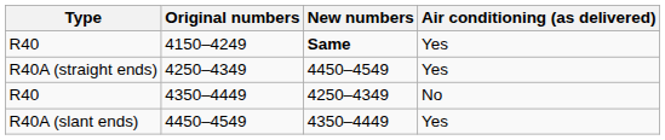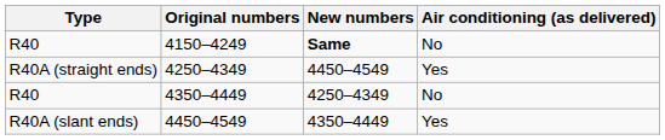 <table class="wikitable">
 <tr>
 <th>Type</th>
 <th>Original numbers</th>
 <th>New numbers</th>
 <th>Air conditioning (as delivered)</th>
 </tr>
 <tr>
 <td>R40</td>
 <td>4150–4249</td>
 <td><strong>Same</strong></td>
-<td>Yes</td>
+<td>No</td>
 </tr>
 <tr>
 <td>R40A (straight ends)</td>
 <td>4250–4349</td>
 <td>4450–4549</td>
 <td>Yes</td>
 </tr>
 <tr>
 <td>R40</td>
 <td>4350–4449</td>
 <td>4250–4349</td>
 <td>No</td>
 </tr>
 <tr>
 <td>R40A (slant ends)</td>
 <td>4450–4549</td>
 <td>4350–4449</td>
 <td>Yes</td>
 </tr>
 </table>
